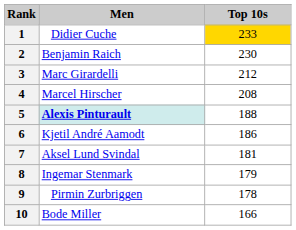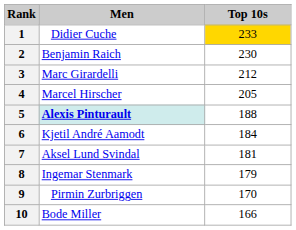 <table class="wikitable plainrowheaders" style="background:#fff; font-size:86%; line-height:16px; border:grey solid 1px; border-collapse:collapse">
 <tr>
 <th style="background-color: #ccc;" width="30">Rank</th>
 <th style="background-color: #ccc;" width="180">Men</th>
 <th style="background:#ccc; width:30%">Top 10s</th>
 </tr>
 <tr>
 <th>1</th>
 <td align=left>   <a href='#'>Didier Cuche</a></td>
 <td style="background-color: gold" align=center>233</td>
 </tr>
 <tr>
 <th>2</th>
 <td align=left> <a href='#'>Benjamin Raich</a></td>
 <td align=center>230</td>
 </tr>
 <tr>
 <th>3</th>
 <td align=left> <a href='#'>Marc Girardelli</a></td>
 <td align=center>212</td>
 </tr>
 <tr>
 <th>4</th>
 <td align=left> <a href='#'>Marcel Hirscher</a></td>
-<td align=center>208</td>
+<td align=center>205</td>
 </tr>
 <tr>
 <th>5</th>
 <td align=left bgcolor=CFECEC><strong> <a href='#'>Alexis Pinturault</a></strong></td>
 <td align=center>188</td>
 </tr>
 <tr>
 <th>6</th>
 <td align=left> <a href='#'>Kjetil André Aamodt</a></td>
-<td align=center>186</td>
+<td align=center>184</td>
 </tr>
 <tr>
 <th>7</th>
 <td align=left> <a href='#'>Aksel Lund Svindal</a></td>
 <td align=center>181</td>
 </tr>
 <tr>
 <th>8</th>
 <td align=left> <a href='#'>Ingemar Stenmark</a></td>
 <td align=center>179</td>
 </tr>
 <tr>
 <th>9</th>
 <td align=left>   <a href='#'>Pirmin Zurbriggen</a></td>
-<td align=center>178</td>
+<td align=center>170</td>
 </tr>
 <tr>
 <th>10</th>
 <td align=left> <a href='#'>Bode Miller</a></td>
 <td align=center>166</td>
 </tr>
 </table>
